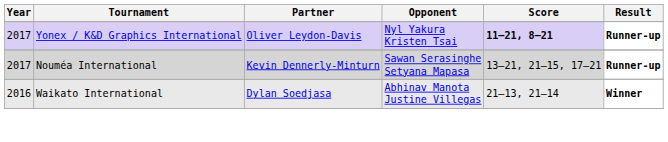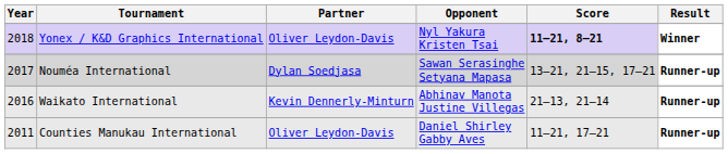 <table class="sortable wikitable" style="font-size: 90%;">
 <tr>
 <th>Year</th>
 <th>Tournament</th>
 <th>Partner</th>
 <th>Opponent</th>
 <th>Score</th>
 <th>Result</th>
 </tr>
 <tr>
 </tr>
 <tr style="background:#D8CEF6">
-<td align="center">2017</td>
+<td align="center">2018</td>
 <td align="left"><a href='#'>Yonex / K&D Graphics International</a></td>
 <td align="left"> <a href='#'>Oliver Leydon-Davis</a></td>
 <td align="left"> <a href='#'>Nyl Yakura</a><br> <a href='#'>Kristen Tsai</a></td>
 <td align="left"><strong>11–21, 8–21</strong></td>
-<td style="text-align:left; background:white"> <strong>Runner-up</strong></td>
+<td style="text-align:left; background:white"> <strong>Winner</strong></td>
 </tr>
 <tr>
 </tr>
 <tr style="background:#D5D5D5">
 <td align="center">2017</td>
 <td align="left">Nouméa International</td>
-<td align="left"> <a href='#'>Kevin Dennerly-Minturn</a></td>
+<td align="left"> <a href='#'>Dylan Soedjasa</a></td>
 <td align="left"> <a href='#'>Sawan Serasinghe</a><br> <a href='#'>Setyana Mapasa</a></td>
 <td align="left">13–21, 21–15, 17–21</td>
 <td style="text-align:left; background:white"> <strong>Runner-up</strong></td>
 </tr>
 <tr>
 </tr>
 <tr style="background:#E9E9E9">
 <td align="center">2016</td>
 <td align="left">Waikato International</td>
-<td align="left"> <a href='#'>Dylan Soedjasa</a></td>
+<td align="left"> <a href='#'>Kevin Dennerly-Minturn</a></td>
 <td align="left"> <a href='#'>Abhinav Manota</a><br> <a href='#'>Justine Villegas</a></td>
 <td align="left">21–13, 21–14</td>
-<td style="text-align:left; background:white"> <strong>Winner</strong></td>
+<td style="text-align:left; background:white"> <strong>Runner-up</strong></td>
 </tr>
 <tr>
 </tr>
+<tr style="background:#E9E9E9">
+<td align="center">2011</td>
+<td align="left">Counties Manukau International</td>
+<td align="left"> <a href='#'>Oliver Leydon-Davis</a></td>
+<td align="left"> <a href='#'>Daniel Shirley</a><br> <a href='#'>Gabby Aves</a></td>
+<td align="left">11–21, 17–21</td>
+<td style="text-align:left; background:white"> <strong>Runner-up</strong></td>
+</tr>
 </table>
